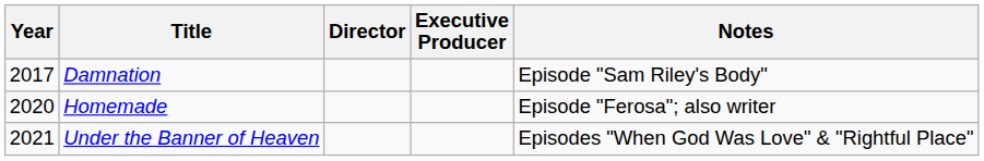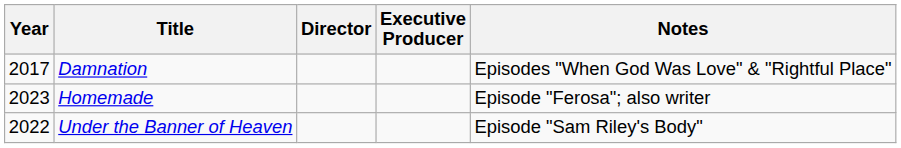 <table class="wikitable">
 <tr>
 <th>Year</th>
 <th>Title</th>
 <th>Director</th>
 <th>Executive<br>Producer</th>
 <th>Notes</th>
 </tr>
 <tr>
 <td>2017</td>
 <td><em><a href='#'>Damnation</a></em></td>
 <td></td>
 <td></td>
-<td>Episode "Sam Riley's Body"</td>
+<td>Episodes "When God Was Love" & "Rightful Place"</td>
 </tr>
 <tr>
-<td>2020</td>
+<td>2023</td>
 <td><a href='#'><em>Homemade</em></a></td>
 <td></td>
 <td></td>
 <td>Episode "Ferosa"; also writer</td>
 </tr>
 <tr>
-<td>2021</td>
+<td>2022</td>
 <td><a href='#'><em>Under the Banner of Heaven</em></a></td>
 <td></td>
 <td></td>
-<td>Episodes "When God Was Love" & "Rightful Place"</td>
+<td>Episode "Sam Riley's Body"</td>
 </tr>
 </table>
